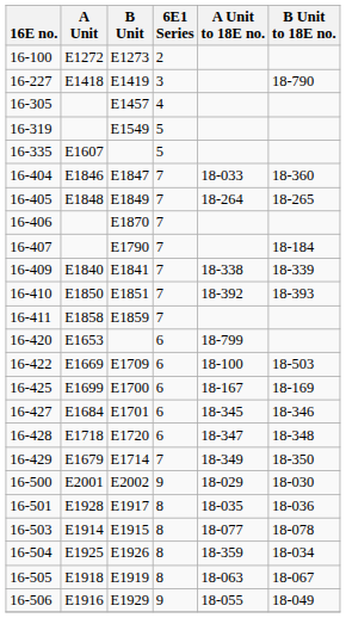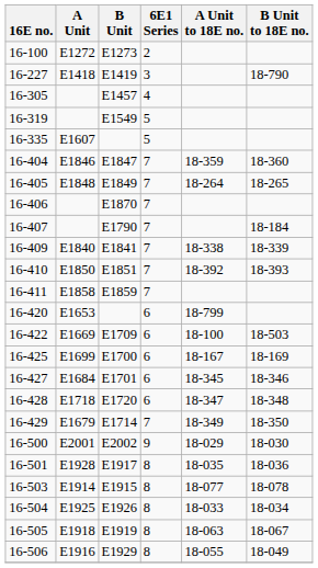 <table class="wikitable collapsible collapsed sortable" style="margin:0.5em auto; font-size:100%;">
 <tr>
 <th><br>16E no.</th>
 <th>A<br>Unit</th>
 <th>B<br>Unit</th>
 <th>6E1<br>Series</th>
 <th>A Unit<br>to 18E no.</th>
 <th>B Unit<br>to 18E no.</th>
 </tr>
 <tr>
 <td>16-100</td>
 <td>E1272</td>
 <td>E1273</td>
 <td>2</td>
 <td></td>
 <td></td>
 </tr>
 <tr>
 <td>16-227</td>
 <td>E1418</td>
 <td>E1419</td>
 <td>3</td>
 <td></td>
 <td>18-790</td>
 </tr>
 <tr>
 <td>16-305</td>
 <td></td>
 <td>E1457</td>
 <td>4</td>
 <td></td>
 <td></td>
 </tr>
 <tr>
 <td>16-319</td>
 <td></td>
 <td>E1549</td>
 <td>5</td>
 <td></td>
 <td></td>
 </tr>
 <tr>
 <td>16-335</td>
 <td>E1607</td>
 <td></td>
 <td>5</td>
 <td></td>
 <td></td>
 </tr>
 <tr>
 <td>16-404</td>
 <td>E1846</td>
 <td>E1847</td>
 <td>7</td>
-<td>18-033</td>
+<td>18-359</td>
 <td>18-360</td>
 </tr>
 <tr>
 <td>16-405</td>
 <td>E1848</td>
 <td>E1849</td>
 <td>7</td>
 <td>18-264</td>
 <td>18-265</td>
 </tr>
 <tr>
 <td>16-406</td>
 <td></td>
 <td>E1870</td>
 <td>7</td>
 <td></td>
 <td></td>
 </tr>
 <tr>
 <td>16-407</td>
 <td></td>
 <td>E1790</td>
 <td>7</td>
 <td></td>
 <td>18-184</td>
 </tr>
 <tr>
 <td>16-409</td>
 <td>E1840</td>
 <td>E1841</td>
 <td>7</td>
 <td>18-338</td>
 <td>18-339</td>
 </tr>
 <tr>
 <td>16-410</td>
 <td>E1850</td>
 <td>E1851</td>
 <td>7</td>
 <td>18-392</td>
 <td>18-393</td>
 </tr>
 <tr>
 <td>16-411</td>
 <td>E1858</td>
 <td>E1859</td>
 <td>7</td>
 <td></td>
 <td></td>
 </tr>
 <tr>
 <td>16-420</td>
 <td>E1653</td>
 <td></td>
 <td>6</td>
 <td>18-799</td>
 <td></td>
 </tr>
 <tr>
 <td>16-422</td>
 <td>E1669</td>
 <td>E1709</td>
 <td>6</td>
 <td>18-100</td>
 <td>18-503</td>
 </tr>
 <tr>
 <td>16-425</td>
 <td>E1699</td>
 <td>E1700</td>
 <td>6</td>
 <td>18-167</td>
 <td>18-169</td>
 </tr>
 <tr>
 <td>16-427</td>
 <td>E1684</td>
 <td>E1701</td>
 <td>6</td>
 <td>18-345</td>
 <td>18-346</td>
 </tr>
 <tr>
 <td>16-428</td>
 <td>E1718</td>
 <td>E1720</td>
 <td>6</td>
 <td>18-347</td>
 <td>18-348</td>
 </tr>
 <tr>
 <td>16-429</td>
 <td>E1679</td>
 <td>E1714</td>
 <td>7</td>
 <td>18-349</td>
 <td>18-350</td>
 </tr>
 <tr>
 <td>16-500</td>
 <td>E2001</td>
 <td>E2002</td>
 <td>9</td>
 <td>18-029</td>
 <td>18-030</td>
 </tr>
 <tr>
 <td>16-501</td>
 <td>E1928</td>
 <td>E1917</td>
 <td>8</td>
 <td>18-035</td>
 <td>18-036</td>
 </tr>
 <tr>
 <td>16-503</td>
 <td>E1914</td>
 <td>E1915</td>
 <td>8</td>
 <td>18-077</td>
 <td>18-078</td>
 </tr>
 <tr>
 <td>16-504</td>
 <td>E1925</td>
 <td>E1926</td>
 <td>8</td>
-<td>18-359</td>
+<td>18-033</td>
 <td>18-034</td>
 </tr>
 <tr>
 <td>16-505</td>
 <td>E1918</td>
 <td>E1919</td>
 <td>8</td>
 <td>18-063</td>
 <td>18-067</td>
 </tr>
 <tr>
 <td>16-506</td>
 <td>E1916</td>
 <td>E1929</td>
-<td>9</td>
+<td>8</td>
 <td>18-055</td>
 <td>18-049</td>
 </tr>
 <tr>
 </tr>
 </table>
